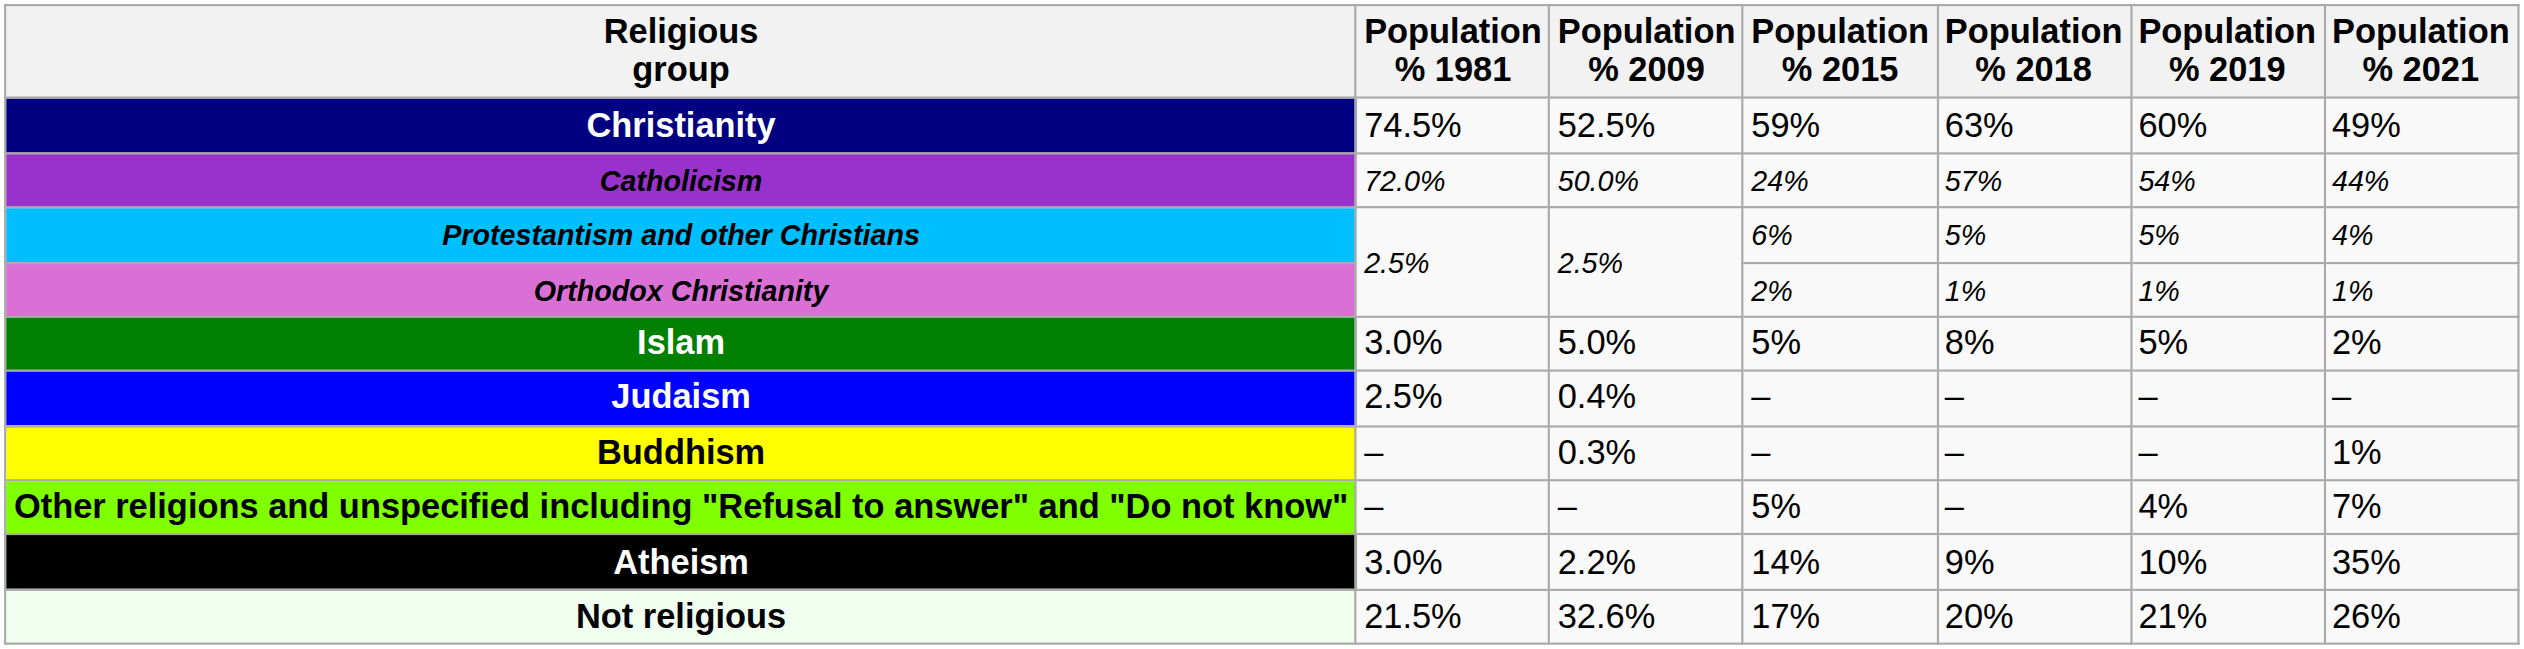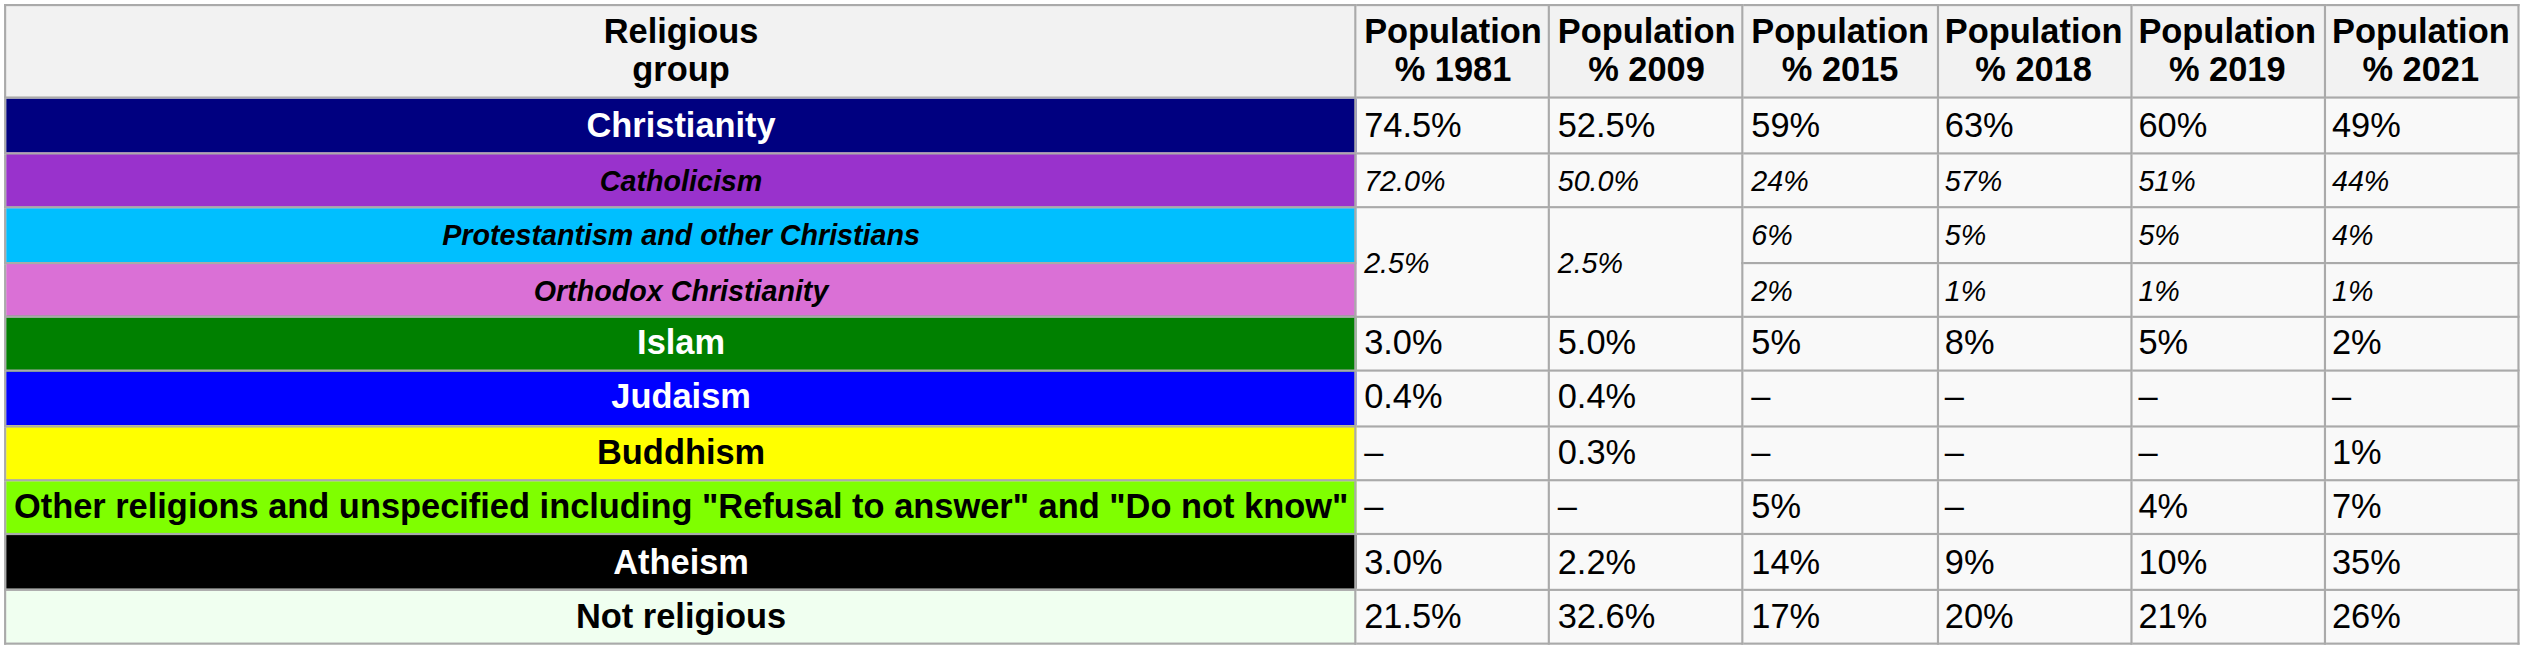 <table class="wikitable sortable" style="margin:auto;">
 <tr style="text-align: center;">
 <th>Religious<br>group</th>
 <th>Population <br>% <strong>1981</strong></th>
 <th>Population <br>% <strong>2009</strong></th>
 <th>Population <br>% <strong>2015</strong></th>
 <th>Population <br>% <strong>2018</strong></th>
 <th>Population <br>% <strong>2019</strong></th>
 <th>Population <br>% <strong>2021</strong></th>
 </tr>
 <tr>
 <th style="background:Navy; color:white">Christianity</th>
 <td>74.5%</td>
 <td>52.5%</td>
 <td>59%</td>
 <td>63%</td>
 <td>60%</td>
 <td>49%</td>
 </tr>
 <tr>
 <th style="background:DarkOrchid;"><small><em>Catholicism</em></small></th>
 <td><small><em>72.0%</em></small></td>
 <td><small><em>50.0%</em></small></td>
 <td><small><em>24%</em></small></td>
 <td><small><em>57%</em></small></td>
-<td><small><em>54%</em></small></td>
+<td><small><em>51%</em></small></td>
 <td><small><em>44%</em></small></td>
 </tr>
 <tr>
 <th style="background:DeepSkyBlue;"><small><em>Protestantism and other Christians</em></small></th>
 <td rowspan="2"><small><em>2.5%</em></small></td>
 <td rowspan="2"><small><em>2.5%</em></small></td>
 <td><small><em>6%</em></small></td>
 <td><small><em>5%</em></small></td>
 <td><small><em>5%</em></small></td>
 <td><small><em>4%</em></small></td>
 </tr>
 <tr>
 <th style="background:Orchid;"><small><em>Orthodox Christianity</em></small></th>
 <td><small><em>2%</em></small></td>
 <td><small><em>1%</em></small></td>
 <td><small><em>1%</em></small></td>
 <td><small><em>1%</em></small></td>
 </tr>
 <tr>
 <th style="background:Green; color:white;">Islam</th>
 <td>3.0%</td>
 <td>5.0%</td>
 <td>5%</td>
 <td>8%</td>
 <td>5%</td>
 <td>2%</td>
 </tr>
 <tr>
 <th style="background:Blue; color:white;">Judaism</th>
-<td>2.5%</td>
+<td>0.4%</td>
 <td>0.4%</td>
 <td>–</td>
 <td>–</td>
 <td>–</td>
 <td>–</td>
 </tr>
 <tr>
 <th style="background:Yellow;">Buddhism</th>
 <td>–</td>
 <td>0.3%</td>
 <td>–</td>
 <td>–</td>
 <td>–</td>
 <td>1%</td>
 </tr>
 <tr>
 <th style="background:Chartreuse;">Other religions and unspecified including "Refusal to answer" and "Do not know"</th>
 <td>–</td>
 <td>–</td>
 <td>5%</td>
 <td>–</td>
 <td>4%</td>
 <td>7%</td>
 </tr>
 <tr>
 <th style="background:Black; color:white;">Atheism</th>
 <td>3.0%</td>
 <td>2.2%</td>
 <td>14%</td>
 <td>9%</td>
 <td>10%</td>
 <td>35%</td>
 </tr>
 <tr>
 <th style="background:Honeydew;">Not religious</th>
 <td>21.5%</td>
 <td>32.6%</td>
 <td>17%</td>
 <td>20%</td>
 <td>21%</td>
 <td>26%</td>
 </tr>
 </table>
